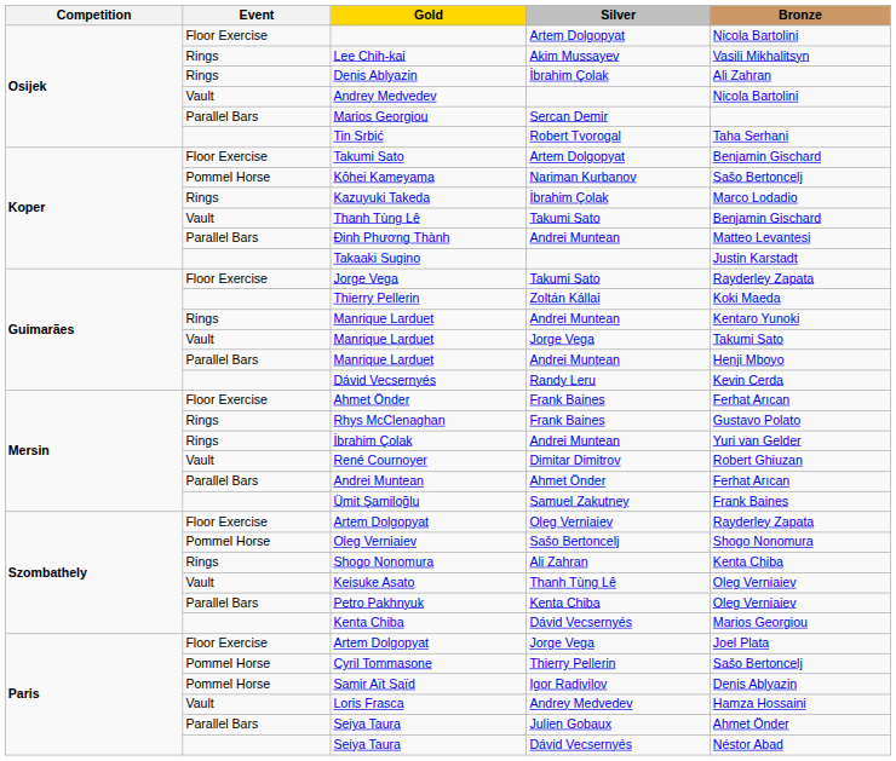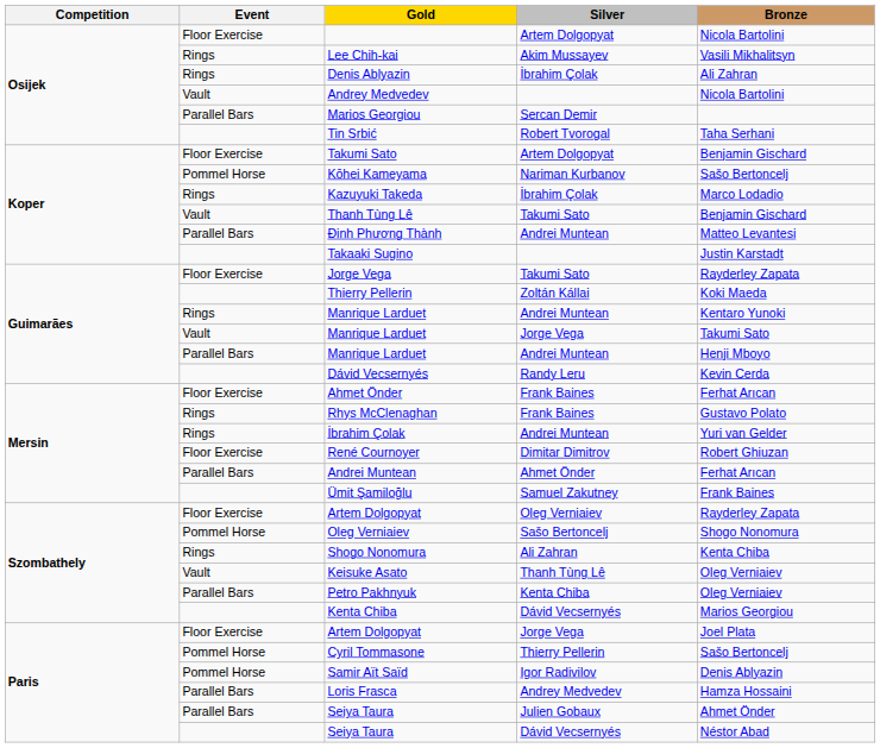 <table class="wikitable" style="width:70%;">
 <tr>
 <th style="text-align:center; width:5%;">Competition</th>
 <th style="text-align:center; width:5%;">Event</th>
 <td style="text-align:center; width:6%; background:gold;"><strong>Gold</strong></td>
 <td style="text-align:center; width:6%; background:silver;"><strong>Silver</strong></td>
 <td style="text-align:center; width:6%; background:#c96;"><strong>Bronze</strong></td>
 </tr>
 <tr>
 <td rowspan="6"><strong>Osijek</strong></td>
 <td>Floor Exercise</td>
 <td></td>
 <td> <a href='#'>Artem Dolgopyat</a></td>
 <td> <a href='#'>Nicola Bartolini</a></td>
 </tr>
 <tr>
 <td>Rings</td>
 <td> <a href='#'>Lee Chih-kai</a></td>
 <td> <a href='#'>Akim Mussayev</a></td>
 <td> <a href='#'>Vasili Mikhalitsyn</a></td>
 </tr>
 <tr>
 <td>Rings</td>
 <td> <a href='#'>Denis Ablyazin</a></td>
 <td> <a href='#'>İbrahim Çolak</a></td>
 <td> <a href='#'>Ali Zahran</a></td>
 </tr>
 <tr>
 <td>Vault</td>
 <td> <a href='#'>Andrey Medvedev</a></td>
 <td></td>
 <td> <a href='#'>Nicola Bartolini</a></td>
 </tr>
 <tr>
 <td>Parallel Bars</td>
 <td> <a href='#'>Marios Georgiou</a></td>
 <td> <a href='#'>Sercan Demir</a></td>
 <td></td>
 </tr>
 <tr>
 <td></td>
 <td> <a href='#'>Tin Srbić</a></td>
 <td> <a href='#'>Robert Tvorogal</a></td>
 <td> <a href='#'>Taha Serhani</a></td>
 </tr>
 <tr>
 <td rowspan="6"><strong>Koper</strong></td>
 <td>Floor Exercise</td>
 <td> <a href='#'>Takumi Sato</a></td>
 <td> <a href='#'>Artem Dolgopyat</a></td>
 <td> <a href='#'>Benjamin Gischard</a></td>
 </tr>
 <tr>
 <td>Pommel Horse</td>
 <td> <a href='#'>Kōhei Kameyama</a></td>
 <td> <a href='#'>Nariman Kurbanov</a></td>
 <td> <a href='#'>Sašo Bertoncelj</a></td>
 </tr>
 <tr>
 <td>Rings</td>
 <td> <a href='#'>Kazuyuki Takeda</a></td>
 <td> <a href='#'>İbrahim Çolak</a></td>
 <td> <a href='#'>Marco Lodadio</a></td>
 </tr>
 <tr>
 <td>Vault</td>
 <td> <a href='#'>Thanh Tùng Lê</a></td>
 <td> <a href='#'>Takumi Sato</a></td>
 <td> <a href='#'>Benjamin Gischard</a></td>
 </tr>
 <tr>
 <td>Parallel Bars</td>
 <td> <a href='#'>Đinh Phương Thành</a></td>
 <td> <a href='#'>Andrei Muntean</a></td>
 <td> <a href='#'>Matteo Levantesi</a></td>
 </tr>
 <tr>
 <td></td>
 <td> <a href='#'>Takaaki Sugino</a></td>
 <td></td>
 <td> <a href='#'>Justin Karstadt</a></td>
 </tr>
 <tr>
 <td rowspan="6"><strong>Guimarães</strong></td>
 <td>Floor Exercise</td>
 <td> <a href='#'>Jorge Vega</a></td>
 <td> <a href='#'>Takumi Sato</a></td>
 <td> <a href='#'>Rayderley Zapata</a></td>
 </tr>
 <tr>
 <td></td>
 <td> <a href='#'>Thierry Pellerin</a></td>
 <td> <a href='#'>Zoltán Kállai</a></td>
 <td> <a href='#'>Koki Maeda</a></td>
 </tr>
 <tr>
 <td>Rings</td>
 <td> <a href='#'>Manrique Larduet</a></td>
 <td> <a href='#'>Andrei Muntean</a></td>
 <td> <a href='#'>Kentaro Yunoki</a></td>
 </tr>
 <tr>
 <td>Vault</td>
 <td> <a href='#'>Manrique Larduet</a></td>
 <td> <a href='#'>Jorge Vega</a></td>
 <td> <a href='#'>Takumi Sato</a></td>
 </tr>
 <tr>
 <td>Parallel Bars</td>
 <td> <a href='#'>Manrique Larduet</a></td>
 <td> <a href='#'>Andrei Muntean</a></td>
 <td> <a href='#'>Henji Mboyo</a></td>
 </tr>
 <tr>
 <td></td>
 <td> <a href='#'>Dávid Vecsernyés</a></td>
 <td> <a href='#'>Randy Leru</a></td>
 <td> <a href='#'>Kevin Cerda</a></td>
 </tr>
 <tr>
 <td rowspan="6"><strong>Mersin</strong></td>
 <td>Floor Exercise</td>
 <td> <a href='#'>Ahmet Önder</a></td>
 <td> <a href='#'>Frank Baines</a></td>
 <td> <a href='#'>Ferhat Arıcan</a></td>
 </tr>
 <tr>
 <td>Rings</td>
 <td> <a href='#'>Rhys McClenaghan</a></td>
 <td> <a href='#'>Frank Baines</a></td>
 <td> <a href='#'>Gustavo Polato</a></td>
 </tr>
 <tr>
 <td>Rings</td>
 <td> <a href='#'>İbrahim Çolak</a></td>
 <td> <a href='#'>Andrei Muntean</a></td>
 <td> <a href='#'>Yuri van Gelder</a></td>
 </tr>
 <tr>
-<td>Vault</td>
+<td>Floor Exercise</td>
 <td> <a href='#'>René Cournoyer</a></td>
 <td> <a href='#'>Dimitar Dimitrov</a></td>
 <td> <a href='#'>Robert Ghiuzan</a></td>
 </tr>
 <tr>
 <td>Parallel Bars</td>
 <td> <a href='#'>Andrei Muntean</a></td>
 <td> <a href='#'>Ahmet Önder</a></td>
 <td> <a href='#'>Ferhat Arıcan</a></td>
 </tr>
 <tr>
 <td></td>
 <td> <a href='#'>Ümit Şamiloğlu</a></td>
 <td> <a href='#'>Samuel Zakutney</a></td>
 <td> <a href='#'>Frank Baines</a></td>
 </tr>
 <tr>
 <td rowspan="6"><strong>Szombathely</strong></td>
 <td>Floor Exercise</td>
 <td> <a href='#'>Artem Dolgopyat</a></td>
 <td> <a href='#'>Oleg Verniaiev</a></td>
 <td> <a href='#'>Rayderley Zapata</a></td>
 </tr>
 <tr>
 <td>Pommel Horse</td>
 <td> <a href='#'>Oleg Verniaiev</a></td>
 <td> <a href='#'>Sašo Bertoncelj</a></td>
 <td> <a href='#'>Shogo Nonomura</a></td>
 </tr>
 <tr>
 <td>Rings</td>
 <td> <a href='#'>Shogo Nonomura</a></td>
 <td> <a href='#'>Ali Zahran</a></td>
 <td> <a href='#'>Kenta Chiba</a></td>
 </tr>
 <tr>
 <td>Vault</td>
 <td> <a href='#'>Keisuke Asato</a></td>
 <td> <a href='#'>Thanh Tùng Lê</a></td>
 <td> <a href='#'>Oleg Verniaiev</a></td>
 </tr>
 <tr>
 <td>Parallel Bars</td>
 <td> <a href='#'>Petro Pakhnyuk</a></td>
 <td> <a href='#'>Kenta Chiba</a></td>
 <td> <a href='#'>Oleg Verniaiev</a></td>
 </tr>
 <tr>
 <td></td>
 <td> <a href='#'>Kenta Chiba</a></td>
 <td> <a href='#'>Dávid Vecsernyés</a></td>
 <td> <a href='#'>Marios Georgiou</a></td>
 </tr>
 <tr>
 <td rowspan="6"><strong>Paris</strong></td>
 <td>Floor Exercise</td>
 <td> <a href='#'>Artem Dolgopyat</a></td>
 <td> <a href='#'>Jorge Vega</a></td>
 <td> <a href='#'>Joel Plata</a></td>
 </tr>
 <tr>
 <td>Pommel Horse</td>
 <td> <a href='#'>Cyril Tommasone</a></td>
 <td> <a href='#'>Thierry Pellerin</a></td>
 <td> <a href='#'>Sašo Bertoncelj</a></td>
 </tr>
 <tr>
 <td>Pommel Horse</td>
 <td> <a href='#'>Samir Aït Saïd</a></td>
 <td> <a href='#'>Igor Radivilov</a></td>
 <td> <a href='#'>Denis Ablyazin</a></td>
 </tr>
 <tr>
-<td>Vault</td>
+<td>Parallel Bars</td>
 <td> <a href='#'>Loris Frasca</a></td>
 <td> <a href='#'>Andrey Medvedev</a></td>
 <td> <a href='#'>Hamza Hossaini</a></td>
 </tr>
 <tr>
 <td>Parallel Bars</td>
 <td> <a href='#'>Seiya Taura</a></td>
 <td> <a href='#'>Julien Gobaux</a></td>
 <td> <a href='#'>Ahmet Önder</a></td>
 </tr>
 <tr>
 <td></td>
 <td> <a href='#'>Seiya Taura</a></td>
 <td> <a href='#'>Dávid Vecsernyés</a></td>
 <td> <a href='#'>Néstor Abad</a></td>
 </tr>
 </table>
